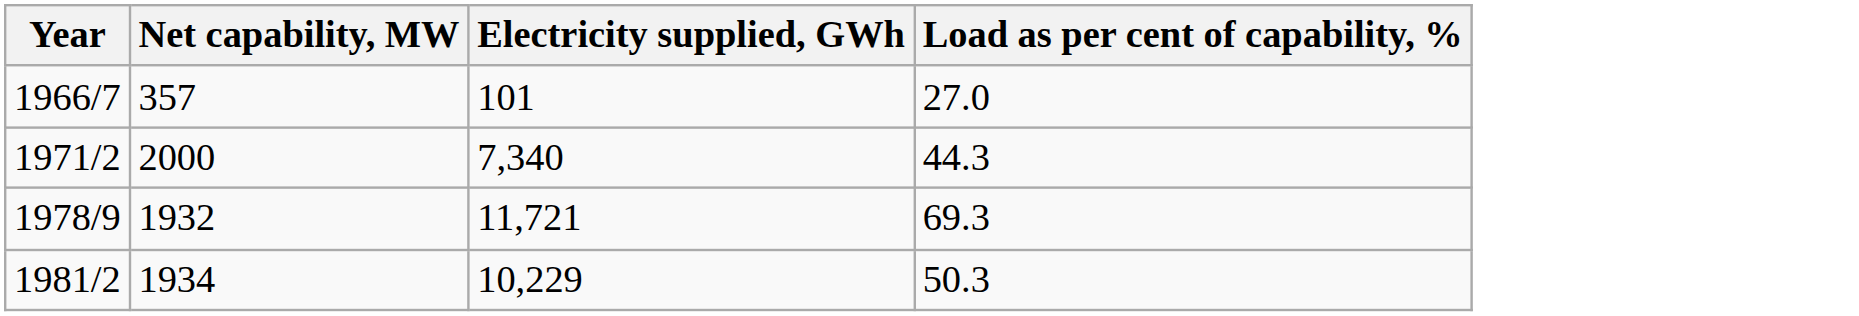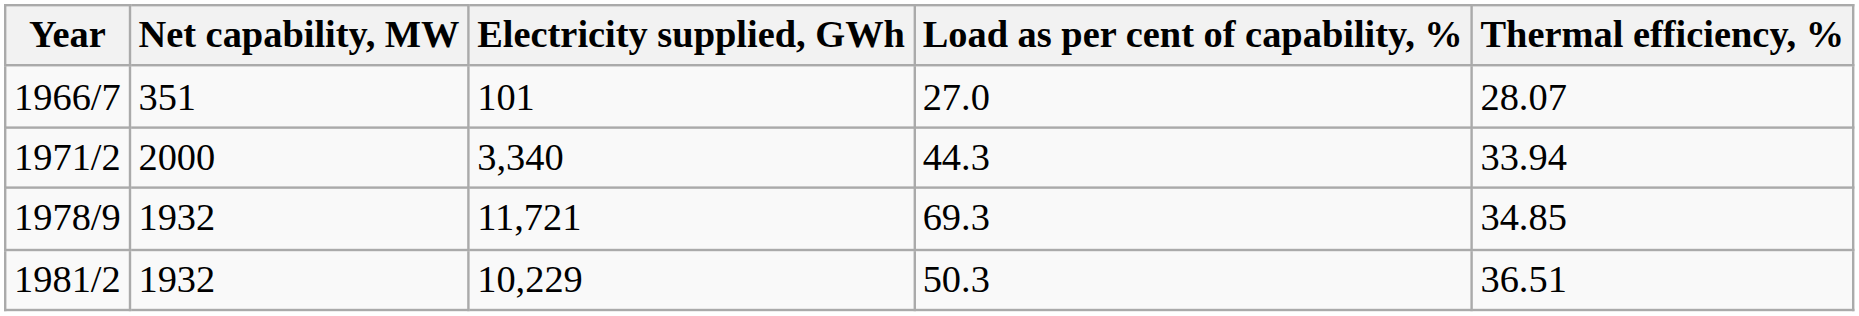 <table class="wikitable">
 <tr>
 <th>Year</th>
 <th>Net capability, MW</th>
 <th>Electricity supplied, GWh</th>
 <th>Load as per cent of capability, %</th>
+<th>Thermal efficiency, %</th>
 </tr>
 <tr>
 <td>1966/7</td>
-<td>357</td>
+<td>351</td>
 <td>101</td>
 <td>27.0</td>
+<td>28.07</td>
 </tr>
 <tr>
 <td>1971/2</td>
 <td>2000</td>
-<td>7,340</td>
+<td>3,340</td>
 <td>44.3</td>
+<td>33.94</td>
 </tr>
 <tr>
 <td>1978/9</td>
 <td>1932</td>
 <td>11,721</td>
 <td>69.3</td>
+<td>34.85</td>
 </tr>
 <tr>
 <td>1981/2</td>
-<td>1934</td>
+<td>1932</td>
 <td>10,229</td>
 <td>50.3</td>
+<td>36.51</td>
 </tr>
 </table>
